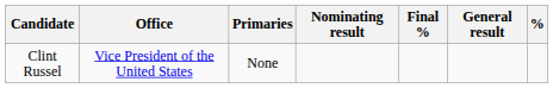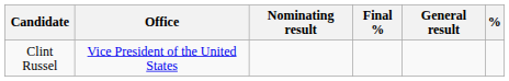 <table class="wikitable sortable">
 <tr>
 <th bgcolor="teal"><span>Candidate</span></th>
 <th bgcolor="teal"><span>Office</span></th>
-<th bgcolor="teal"><span>Primaries</span></th>
 <th bgcolor="teal"><span>Nominating result</span></th>
 <th bgcolor="teal">Final %</th>
 <th bgcolor="teal"><span>General result</span></th>
 <th bgcolor="teal"><span><abbr>%</abbr></span></th>
 </tr>
 <tr style="text-align:center;">
 <td>Clint Russel</td>
 <td><a href='#'>Vice President of the United States</a></td>
-<td>None</td>
 <td></td>
 <td></td>
 <td></td>
 <td></td>
 </tr>
 </table>
